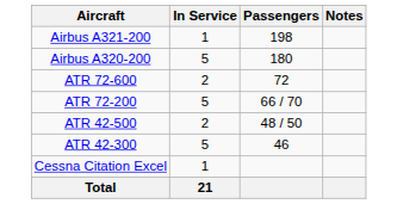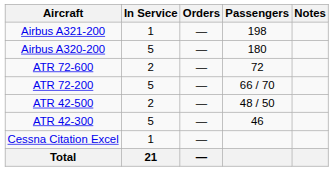 <table class="wikitable" style="margin:1em auto; border-collapse:collapse;text-align:center">
 <tr>
 <th>Aircraft</th>
 <th>In Service</th>
+<th>Orders</th>
 <th>Passengers</th>
 <th>Notes</th>
 </tr>
 <tr>
 <td><a href='#'>Airbus A321-200</a></td>
 <td>1</td>
+<td>—</td>
 <td>198</td>
 <td></td>
 </tr>
 <tr>
 <td><a href='#'>Airbus A320-200</a></td>
 <td>5</td>
+<td>—</td>
 <td>180</td>
 <td></td>
 </tr>
 <tr>
 <td><a href='#'>ATR 72-600</a></td>
 <td>2</td>
+<td>—</td>
 <td>72</td>
 <td></td>
 </tr>
 <tr>
 <td><a href='#'>ATR 72-200</a></td>
 <td>5</td>
+<td>—</td>
 <td>66 / 70</td>
 <td></td>
 </tr>
 <tr>
 <td><a href='#'>ATR 42-500</a></td>
 <td>2</td>
+<td>—</td>
 <td>48 / 50</td>
 <td></td>
 </tr>
 <tr>
 <td><a href='#'>ATR 42-300</a></td>
 <td>5</td>
+<td>—</td>
 <td>46</td>
 <td></td>
 </tr>
 <tr>
 <td><a href='#'>Cessna Citation Excel</a></td>
 <td>1</td>
+<td>—</td>
 <td></td>
 <td></td>
 </tr>
 <tr>
 <th>Total</th>
 <th>21</th>
+<th>—</th>
 <th></th>
 <th></th>
 </tr>
 </table>
